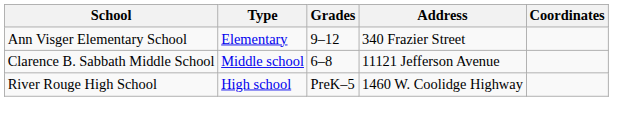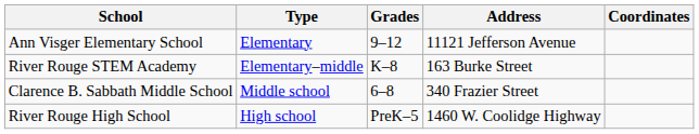 <table class="wikitable">
 <tr>
 <th>School</th>
 <th>Type</th>
 <th>Grades</th>
 <th>Address</th>
 <th>Coordinates</th>
 </tr>
 <tr>
 <td>Ann Visger Elementary School</td>
 <td><a href='#'>Elementary</a></td>
 <td>9–12</td>
-<td>340 Frazier Street</td>
+<td>11121 Jefferson Avenue</td>
+<td></td>
+</tr>
+<tr>
+<td>River Rouge STEM Academy</td>
+<td><a href='#'>Elementary</a>–<a href='#'>middle</a></td>
+<td>K–8</td>
+<td>163 Burke Street</td>
 <td></td>
 </tr>
 <tr>
 <td>Clarence B. Sabbath Middle School</td>
 <td><a href='#'>Middle school</a></td>
 <td>6–8</td>
-<td>11121 Jefferson Avenue</td>
+<td>340 Frazier Street</td>
 <td></td>
 </tr>
 <tr>
 <td>River Rouge High School</td>
 <td><a href='#'>High school</a></td>
 <td>PreK–5</td>
 <td>1460 W. Coolidge Highway</td>
 <td></td>
 </tr>
 </table>
